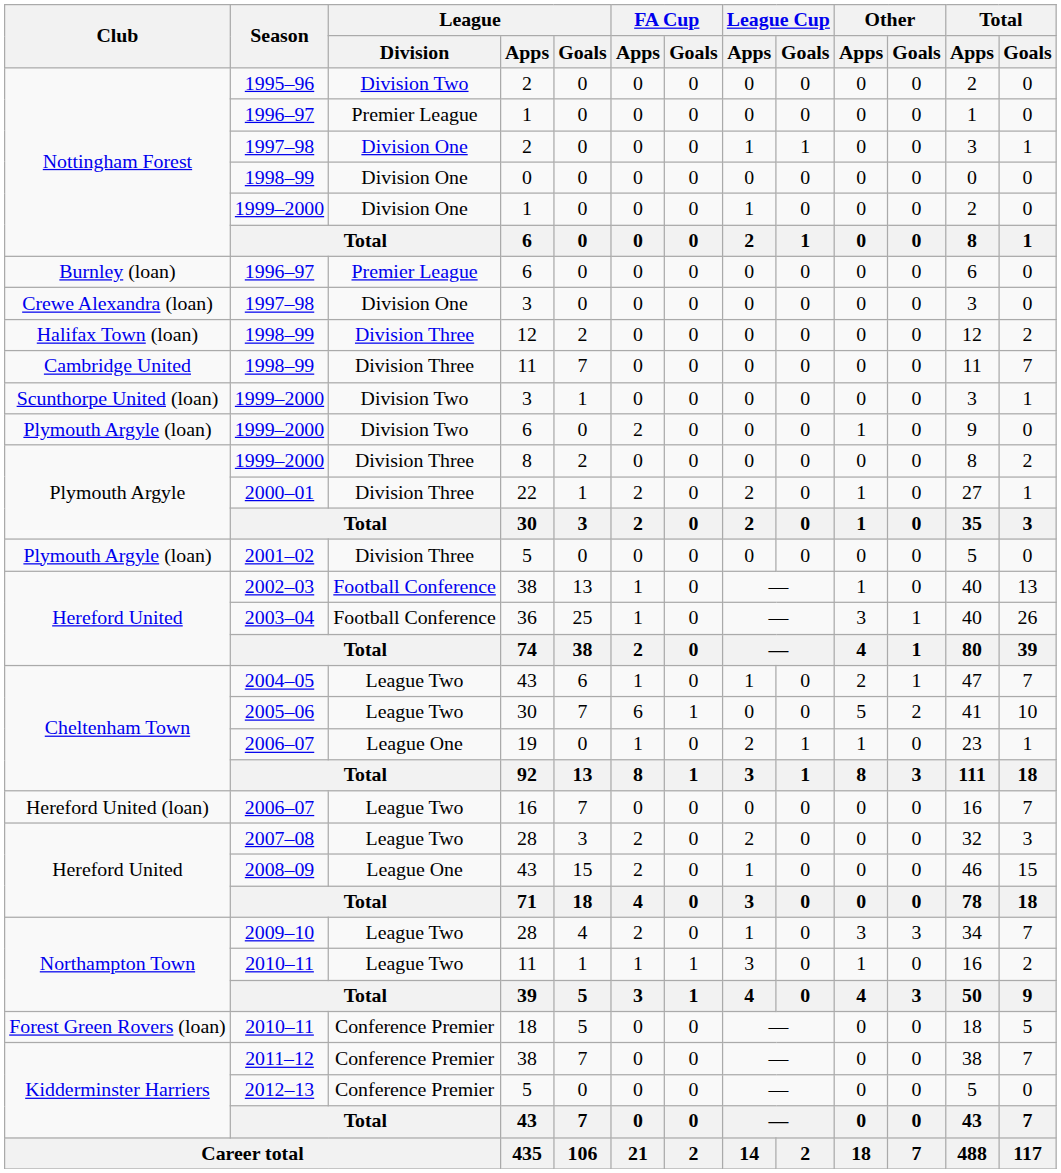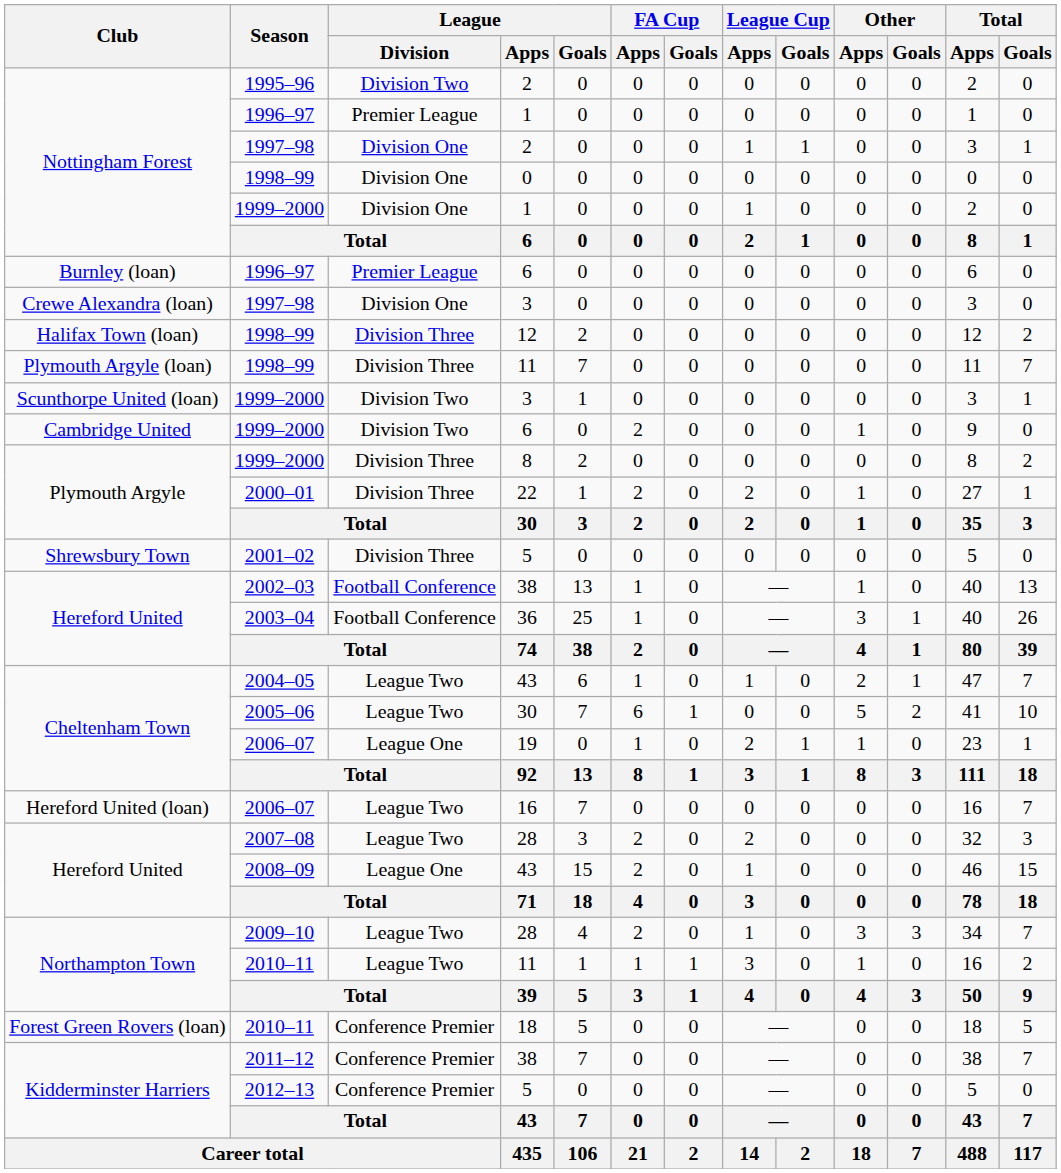 <table class="wikitable" style="text-align:center">
 <tr>
 <th rowspan="2">Club</th>
 <th rowspan="2">Season</th>
 <th colspan="3">League</th>
 <th colspan="2"><a href='#'>FA Cup</a></th>
 <th colspan="2"><a href='#'>League Cup</a></th>
 <th colspan="2">Other</th>
 <th colspan="2">Total</th>
 </tr>
 <tr>
 <th>Division</th>
 <th>Apps</th>
 <th>Goals</th>
 <th>Apps</th>
 <th>Goals</th>
 <th>Apps</th>
 <th>Goals</th>
 <th>Apps</th>
 <th>Goals</th>
 <th>Apps</th>
 <th>Goals</th>
 </tr>
 <tr>
 <td rowspan="6"><a href='#'>Nottingham Forest</a></td>
 <td><a href='#'>1995–96</a></td>
 <td><a href='#'>Division Two</a></td>
 <td>2</td>
 <td>0</td>
 <td>0</td>
 <td>0</td>
 <td>0</td>
 <td>0</td>
 <td>0</td>
 <td>0</td>
 <td>2</td>
 <td>0</td>
 </tr>
 <tr>
 <td><a href='#'>1996–97</a></td>
 <td>Premier League</td>
 <td>1</td>
 <td>0</td>
 <td>0</td>
 <td>0</td>
 <td>0</td>
 <td>0</td>
 <td>0</td>
 <td>0</td>
 <td>1</td>
 <td>0</td>
 </tr>
 <tr>
 <td><a href='#'>1997–98</a></td>
 <td><a href='#'>Division One</a></td>
 <td>2</td>
 <td>0</td>
 <td>0</td>
 <td>0</td>
 <td>1</td>
 <td>1</td>
 <td>0</td>
 <td>0</td>
 <td>3</td>
 <td>1</td>
 </tr>
 <tr>
 <td><a href='#'>1998–99</a></td>
 <td>Division One</td>
 <td>0</td>
 <td>0</td>
 <td>0</td>
 <td>0</td>
 <td>0</td>
 <td>0</td>
 <td>0</td>
 <td>0</td>
 <td>0</td>
 <td>0</td>
 </tr>
 <tr>
 <td><a href='#'>1999–2000</a></td>
 <td>Division One</td>
 <td>1</td>
 <td>0</td>
 <td>0</td>
 <td>0</td>
 <td>1</td>
 <td>0</td>
 <td>0</td>
 <td>0</td>
 <td>2</td>
 <td>0</td>
 </tr>
 <tr>
 <th colspan="2">Total</th>
 <th>6</th>
 <th>0</th>
 <th>0</th>
 <th>0</th>
 <th>2</th>
 <th>1</th>
 <th>0</th>
 <th>0</th>
 <th>8</th>
 <th>1</th>
 </tr>
 <tr>
 <td><a href='#'>Burnley</a> (loan)</td>
 <td><a href='#'>1996–97</a></td>
 <td><a href='#'>Premier League</a></td>
 <td>6</td>
 <td>0</td>
 <td>0</td>
 <td>0</td>
 <td>0</td>
 <td>0</td>
 <td>0</td>
 <td>0</td>
 <td>6</td>
 <td>0</td>
 </tr>
 <tr>
 <td><a href='#'>Crewe Alexandra</a> (loan)</td>
 <td><a href='#'>1997–98</a></td>
 <td>Division One</td>
 <td>3</td>
 <td>0</td>
 <td>0</td>
 <td>0</td>
 <td>0</td>
 <td>0</td>
 <td>0</td>
 <td>0</td>
 <td>3</td>
 <td>0</td>
 </tr>
 <tr>
 <td><a href='#'>Halifax Town</a> (loan)</td>
 <td><a href='#'>1998–99</a></td>
 <td><a href='#'>Division Three</a></td>
 <td>12</td>
 <td>2</td>
 <td>0</td>
 <td>0</td>
 <td>0</td>
 <td>0</td>
 <td>0</td>
 <td>0</td>
 <td>12</td>
 <td>2</td>
 </tr>
 <tr>
-<td><a href='#'>Cambridge United</a></td>
+<td><a href='#'>Plymouth Argyle</a> (loan)</td>
 <td><a href='#'>1998–99</a></td>
 <td>Division Three</td>
 <td>11</td>
 <td>7</td>
 <td>0</td>
 <td>0</td>
 <td>0</td>
 <td>0</td>
 <td>0</td>
 <td>0</td>
 <td>11</td>
 <td>7</td>
 </tr>
 <tr>
 <td><a href='#'>Scunthorpe United</a> (loan)</td>
 <td><a href='#'>1999–2000</a></td>
 <td>Division Two</td>
 <td>3</td>
 <td>1</td>
 <td>0</td>
 <td>0</td>
 <td>0</td>
 <td>0</td>
 <td>0</td>
 <td>0</td>
 <td>3</td>
 <td>1</td>
 </tr>
 <tr>
-<td><a href='#'>Plymouth Argyle</a> (loan)</td>
+<td><a href='#'>Cambridge United</a></td>
 <td><a href='#'>1999–2000</a></td>
 <td>Division Two</td>
 <td>6</td>
 <td>0</td>
 <td>2</td>
 <td>0</td>
 <td>0</td>
 <td>0</td>
 <td>1</td>
 <td>0</td>
 <td>9</td>
 <td>0</td>
 </tr>
 <tr>
 <td rowspan="3">Plymouth Argyle</td>
 <td><a href='#'>1999–2000</a></td>
 <td>Division Three</td>
 <td>8</td>
 <td>2</td>
 <td>0</td>
 <td>0</td>
 <td>0</td>
 <td>0</td>
 <td>0</td>
 <td>0</td>
 <td>8</td>
 <td>2</td>
 </tr>
 <tr>
 <td><a href='#'>2000–01</a></td>
 <td>Division Three</td>
 <td>22</td>
 <td>1</td>
 <td>2</td>
 <td>0</td>
 <td>2</td>
 <td>0</td>
 <td>1</td>
 <td>0</td>
 <td>27</td>
 <td>1</td>
 </tr>
 <tr>
 <th colspan="2">Total</th>
 <th>30</th>
 <th>3</th>
 <th>2</th>
 <th>0</th>
 <th>2</th>
 <th>0</th>
 <th>1</th>
 <th>0</th>
 <th>35</th>
 <th>3</th>
 </tr>
 <tr>
-<td><a href='#'>Plymouth Argyle</a> (loan)</td>
+<td><a href='#'>Shrewsbury Town</a></td>
 <td><a href='#'>2001–02</a></td>
 <td>Division Three</td>
 <td>5</td>
 <td>0</td>
 <td>0</td>
 <td>0</td>
 <td>0</td>
 <td>0</td>
 <td>0</td>
 <td>0</td>
 <td>5</td>
 <td>0</td>
 </tr>
 <tr>
 <td rowspan="3"><a href='#'>Hereford United</a></td>
 <td><a href='#'>2002–03</a></td>
 <td><a href='#'>Football Conference</a></td>
 <td>38</td>
 <td>13</td>
 <td>1</td>
 <td>0</td>
 <td colspan="2">—</td>
 <td>1</td>
 <td>0</td>
 <td>40</td>
 <td>13</td>
 </tr>
 <tr>
 <td><a href='#'>2003–04</a></td>
 <td>Football Conference</td>
 <td>36</td>
 <td>25</td>
 <td>1</td>
 <td>0</td>
 <td colspan="2">—</td>
 <td>3</td>
 <td>1</td>
 <td>40</td>
 <td>26</td>
 </tr>
 <tr>
 <th colspan="2">Total</th>
 <th>74</th>
 <th>38</th>
 <th>2</th>
 <th>0</th>
 <th colspan="2">—</th>
 <th>4</th>
 <th>1</th>
 <th>80</th>
 <th>39</th>
 </tr>
 <tr>
 <td rowspan="4"><a href='#'>Cheltenham Town</a></td>
 <td><a href='#'>2004–05</a></td>
 <td>League Two</td>
 <td>43</td>
 <td>6</td>
 <td>1</td>
 <td>0</td>
 <td>1</td>
 <td>0</td>
 <td>2</td>
 <td>1</td>
 <td>47</td>
 <td>7</td>
 </tr>
 <tr>
 <td><a href='#'>2005–06</a></td>
 <td>League Two</td>
 <td>30</td>
 <td>7</td>
 <td>6</td>
 <td>1</td>
 <td>0</td>
 <td>0</td>
 <td>5</td>
 <td>2</td>
 <td>41</td>
 <td>10</td>
 </tr>
 <tr>
 <td><a href='#'>2006–07</a></td>
 <td>League One</td>
 <td>19</td>
 <td>0</td>
 <td>1</td>
 <td>0</td>
 <td>2</td>
 <td>1</td>
 <td>1</td>
 <td>0</td>
 <td>23</td>
 <td>1</td>
 </tr>
 <tr>
 <th colspan="2">Total</th>
 <th>92</th>
 <th>13</th>
 <th>8</th>
 <th>1</th>
 <th>3</th>
 <th>1</th>
 <th>8</th>
 <th>3</th>
 <th>111</th>
 <th>18</th>
 </tr>
 <tr>
 <td>Hereford United (loan)</td>
 <td><a href='#'>2006–07</a></td>
 <td>League Two</td>
 <td>16</td>
 <td>7</td>
 <td>0</td>
 <td>0</td>
 <td>0</td>
 <td>0</td>
 <td>0</td>
 <td>0</td>
 <td>16</td>
 <td>7</td>
 </tr>
 <tr>
 <td rowspan="3">Hereford United</td>
 <td><a href='#'>2007–08</a></td>
 <td>League Two</td>
 <td>28</td>
 <td>3</td>
 <td>2</td>
 <td>0</td>
 <td>2</td>
 <td>0</td>
 <td>0</td>
 <td>0</td>
 <td>32</td>
 <td>3</td>
 </tr>
 <tr>
 <td><a href='#'>2008–09</a></td>
 <td>League One</td>
 <td>43</td>
 <td>15</td>
 <td>2</td>
 <td>0</td>
 <td>1</td>
 <td>0</td>
 <td>0</td>
 <td>0</td>
 <td>46</td>
 <td>15</td>
 </tr>
 <tr>
 <th colspan="2">Total</th>
 <th>71</th>
 <th>18</th>
 <th>4</th>
 <th>0</th>
 <th>3</th>
 <th>0</th>
 <th>0</th>
 <th>0</th>
 <th>78</th>
 <th>18</th>
 </tr>
 <tr>
 <td rowspan="3"><a href='#'>Northampton Town</a></td>
 <td><a href='#'>2009–10</a></td>
 <td>League Two</td>
 <td>28</td>
 <td>4</td>
 <td>2</td>
 <td>0</td>
 <td>1</td>
 <td>0</td>
 <td>3</td>
 <td>3</td>
 <td>34</td>
 <td>7</td>
 </tr>
 <tr>
 <td><a href='#'>2010–11</a></td>
 <td>League Two</td>
 <td>11</td>
 <td>1</td>
 <td>1</td>
 <td>1</td>
 <td>3</td>
 <td>0</td>
 <td>1</td>
 <td>0</td>
 <td>16</td>
 <td>2</td>
 </tr>
 <tr>
 <th colspan="2">Total</th>
 <th>39</th>
 <th>5</th>
 <th>3</th>
 <th>1</th>
 <th>4</th>
 <th>0</th>
 <th>4</th>
 <th>3</th>
 <th>50</th>
 <th>9</th>
 </tr>
 <tr>
 <td><a href='#'>Forest Green Rovers</a> (loan)</td>
 <td><a href='#'>2010–11</a></td>
 <td>Conference Premier</td>
 <td>18</td>
 <td>5</td>
 <td>0</td>
 <td>0</td>
 <td colspan="2">—</td>
 <td>0</td>
 <td>0</td>
 <td>18</td>
 <td>5</td>
 </tr>
 <tr>
 <td rowspan="3"><a href='#'>Kidderminster Harriers</a></td>
 <td><a href='#'>2011–12</a></td>
 <td>Conference Premier</td>
 <td>38</td>
 <td>7</td>
 <td>0</td>
 <td>0</td>
 <td colspan="2">—</td>
 <td>0</td>
 <td>0</td>
 <td>38</td>
 <td>7</td>
 </tr>
 <tr>
 <td><a href='#'>2012–13</a></td>
 <td>Conference Premier</td>
 <td>5</td>
 <td>0</td>
 <td>0</td>
 <td>0</td>
 <td colspan="2">—</td>
 <td>0</td>
 <td>0</td>
 <td>5</td>
 <td>0</td>
 </tr>
 <tr>
 <th colspan="2">Total</th>
 <th>43</th>
 <th>7</th>
 <th>0</th>
 <th>0</th>
 <th colspan="2">—</th>
 <th>0</th>
 <th>0</th>
 <th>43</th>
 <th>7</th>
 </tr>
 <tr>
 <th colspan="3">Career total</th>
 <th>435</th>
 <th>106</th>
 <th>21</th>
 <th>2</th>
 <th>14</th>
 <th>2</th>
 <th>18</th>
 <th>7</th>
 <th>488</th>
 <th>117</th>
 </tr>
 </table>
